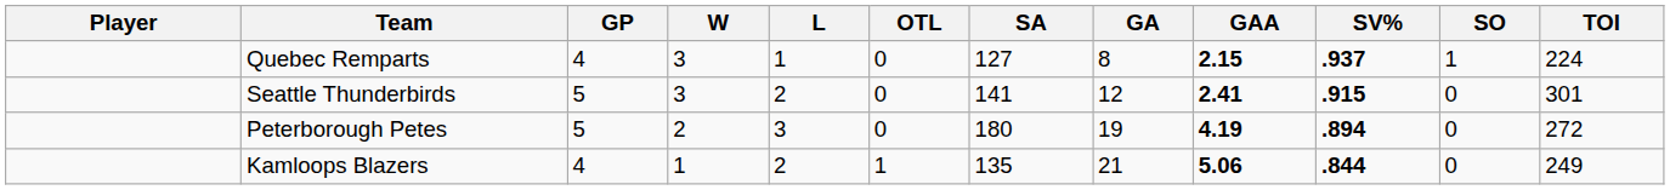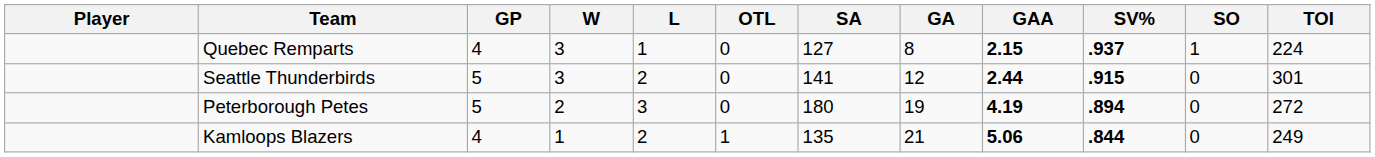 <table class="wikitable sortable">
 <tr>
 <th style="width:10em">Player</th>
 <th style="width:14em">Team</th>
 <th style="width:4em">GP</th>
 <th style="width:4em">W</th>
 <th style="width:4em">L</th>
 <th style="width:4em">OTL</th>
 <th style="width:5em">SA</th>
 <th style="width:4em">GA</th>
 <th style="width:5em">GAA</th>
 <th style="width:5em">SV%</th>
 <th style="width:4em">SO</th>
 <th style="width:5em">TOI</th>
 </tr>
 <tr>
 <td></td>
 <td align=left>Quebec Remparts</td>
 <td>4</td>
 <td>3</td>
 <td>1</td>
 <td>0</td>
 <td>127</td>
 <td>8</td>
 <td><strong>2.15</strong></td>
 <td><strong>.937</strong></td>
 <td>1</td>
 <td>224</td>
 </tr>
 <tr>
 <td></td>
 <td align=left>Seattle Thunderbirds</td>
 <td>5</td>
 <td>3</td>
 <td>2</td>
 <td>0</td>
 <td>141</td>
 <td>12</td>
-<td><strong>2.41</strong></td>
+<td><strong>2.44</strong></td>
 <td><strong>.915</strong></td>
 <td>0</td>
 <td>301</td>
 </tr>
 <tr>
 <td></td>
 <td align=left>Peterborough Petes</td>
 <td>5</td>
 <td>2</td>
 <td>3</td>
 <td>0</td>
 <td>180</td>
 <td>19</td>
 <td><strong>4.19</strong></td>
 <td><strong>.894</strong></td>
 <td>0</td>
 <td>272</td>
 </tr>
 <tr>
 <td></td>
 <td align=left>Kamloops Blazers</td>
 <td>4</td>
 <td>1</td>
 <td>2</td>
 <td>1</td>
 <td>135</td>
 <td>21</td>
 <td><strong>5.06</strong></td>
 <td><strong>.844</strong></td>
 <td>0</td>
 <td>249</td>
 </tr>
 </table>
